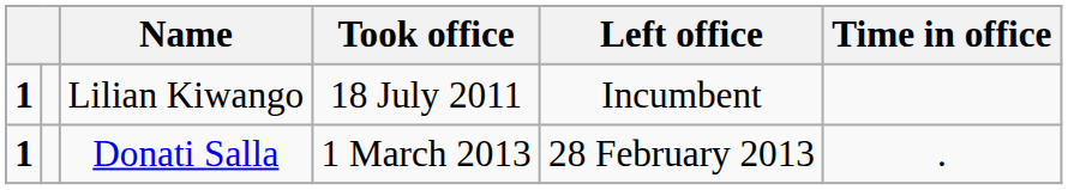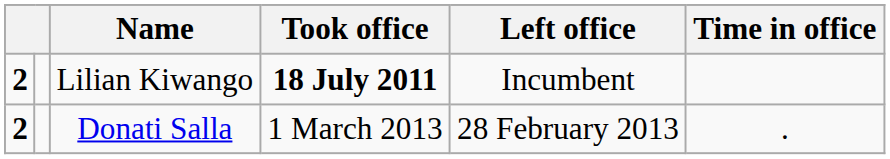 <table class="wikitable" style="text-align:center">
 <tr>
 <th colspan="2"></th>
 <th>Name</th>
 <th>Took office</th>
 <th>Left office</th>
 <th>Time in office</th>
 </tr>
 <tr>
-<td><strong>1</strong></td>
+<td><strong>2</strong></td>
 <td></td>
 <td>Lilian Kiwango</td>
-<td>18 July 2011</td>
+<td><strong>18 July 2011</strong></td>
 <td>Incumbent</td>
 <td></td>
 </tr>
 <tr>
-<td><strong>1</strong></td>
+<td><strong>2</strong></td>
 <td></td>
 <td><a href='#'>Donati Salla</a></td>
 <td>1 March 2013</td>
 <td>28 February 2013</td>
 <td>.</td>
 </tr>
 </table>
